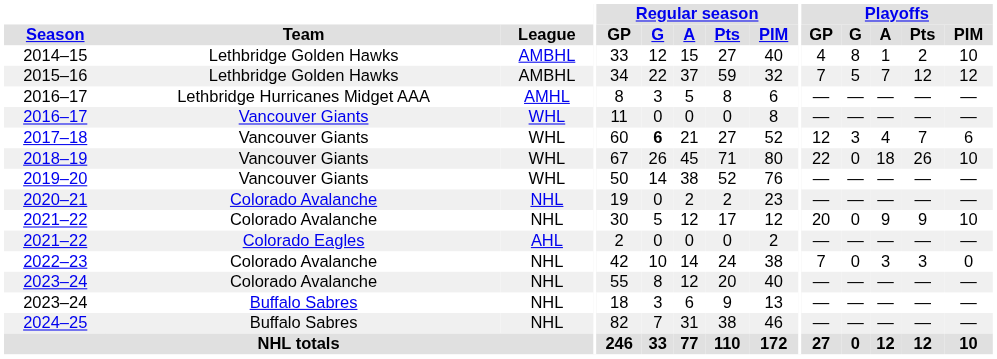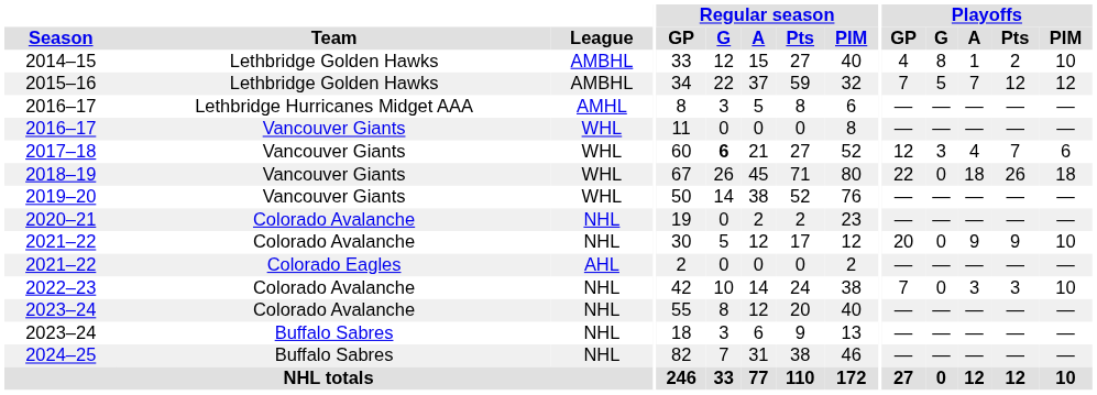 <table border="0" cellpadding="1" cellspacing="0" style="text-align:center; width:60em">
 <tr bgcolor="#e0e0e0">
 <th colspan="3" bgcolor="#ffffff"></th>
 <th rowspan="99" bgcolor="#ffffff"></th>
 <th colspan="5"><a href='#'>Regular season</a></th>
 <th rowspan="99" bgcolor="#ffffff"></th>
 <th colspan="5"><a href='#'>Playoffs</a></th>
 </tr>
 <tr bgcolor="#e0e0e0">
 <th><a href='#'>Season</a></th>
 <th>Team</th>
 <th>League</th>
 <th>GP</th>
 <th><a href='#'>G</a></th>
 <th><a href='#'>A</a></th>
 <th><a href='#'>Pts</a></th>
 <th><a href='#'>PIM</a></th>
 <th>GP</th>
 <th>G</th>
 <th>A</th>
 <th>Pts</th>
 <th>PIM</th>
 </tr>
 <tr>
 <td>2014–15</td>
 <td>Lethbridge Golden Hawks</td>
 <td><a href='#'>AMBHL</a></td>
 <td>33</td>
 <td>12</td>
 <td>15</td>
 <td>27</td>
 <td>40</td>
 <td>4</td>
 <td>8</td>
 <td>1</td>
 <td>2</td>
 <td>10</td>
 </tr>
 <tr bgcolor="#f0f0f0">
 <td>2015–16</td>
 <td>Lethbridge Golden Hawks</td>
 <td>AMBHL</td>
 <td>34</td>
 <td>22</td>
 <td>37</td>
 <td>59</td>
 <td>32</td>
 <td>7</td>
 <td>5</td>
 <td>7</td>
 <td>12</td>
 <td>12</td>
 </tr>
 <tr>
 <td>2016–17</td>
 <td>Lethbridge Hurricanes Midget AAA</td>
 <td><a href='#'>AMHL</a></td>
 <td>8</td>
 <td>3</td>
 <td>5</td>
 <td>8</td>
 <td>6</td>
 <td>—</td>
 <td>—</td>
 <td>—</td>
 <td>—</td>
 <td>—</td>
 </tr>
 <tr bgcolor="#f0f0f0">
 <td><a href='#'>2016–17</a></td>
 <td><a href='#'>Vancouver Giants</a></td>
 <td><a href='#'>WHL</a></td>
 <td>11</td>
 <td>0</td>
 <td>0</td>
 <td>0</td>
 <td>8</td>
 <td>—</td>
 <td>—</td>
 <td>—</td>
 <td>—</td>
 <td>—</td>
 </tr>
 <tr>
 <td><a href='#'>2017–18</a></td>
 <td>Vancouver Giants</td>
 <td>WHL</td>
 <td>60</td>
 <td><strong>6</strong></td>
 <td>21</td>
 <td>27</td>
 <td>52</td>
 <td>12</td>
 <td>3</td>
 <td>4</td>
 <td>7</td>
 <td>6</td>
 </tr>
 <tr bgcolor="#f0f0f0">
 <td><a href='#'>2018–19</a></td>
 <td>Vancouver Giants</td>
 <td>WHL</td>
 <td>67</td>
 <td>26</td>
 <td>45</td>
 <td>71</td>
 <td>80</td>
 <td>22</td>
 <td>0</td>
 <td>18</td>
 <td>26</td>
-<td>10</td>
+<td>18</td>
 </tr>
 <tr>
 <td><a href='#'>2019–20</a></td>
 <td>Vancouver Giants</td>
 <td>WHL</td>
 <td>50</td>
 <td>14</td>
 <td>38</td>
 <td>52</td>
 <td>76</td>
 <td>—</td>
 <td>—</td>
 <td>—</td>
 <td>—</td>
 <td>—</td>
 </tr>
 <tr bgcolor="#f0f0f0">
 <td><a href='#'>2020–21</a></td>
 <td><a href='#'>Colorado Avalanche</a></td>
 <td><a href='#'>NHL</a></td>
 <td>19</td>
 <td>0</td>
 <td>2</td>
 <td>2</td>
 <td>23</td>
 <td>—</td>
 <td>—</td>
 <td>—</td>
 <td>—</td>
 <td>—</td>
 </tr>
 <tr>
 <td><a href='#'>2021–22</a></td>
 <td>Colorado Avalanche</td>
 <td>NHL</td>
 <td>30</td>
 <td>5</td>
 <td>12</td>
 <td>17</td>
 <td>12</td>
 <td>20</td>
 <td>0</td>
 <td>9</td>
 <td>9</td>
 <td>10</td>
 </tr>
 <tr bgcolor="#f0f0f0">
 <td><a href='#'>2021–22</a></td>
 <td><a href='#'>Colorado Eagles</a></td>
 <td><a href='#'>AHL</a></td>
 <td>2</td>
 <td>0</td>
 <td>0</td>
 <td>0</td>
 <td>2</td>
 <td>—</td>
 <td>—</td>
 <td>—</td>
 <td>—</td>
 <td>—</td>
 </tr>
 <tr>
 <td><a href='#'>2022–23</a></td>
 <td>Colorado Avalanche</td>
 <td>NHL</td>
 <td>42</td>
 <td>10</td>
 <td>14</td>
 <td>24</td>
 <td>38</td>
 <td>7</td>
 <td>0</td>
 <td>3</td>
 <td>3</td>
-<td>0</td>
+<td>10</td>
 </tr>
 <tr bgcolor="#f0f0f0">
 <td><a href='#'>2023–24</a></td>
 <td>Colorado Avalanche</td>
 <td>NHL</td>
 <td>55</td>
 <td>8</td>
 <td>12</td>
 <td>20</td>
 <td>40</td>
 <td>—</td>
 <td>—</td>
 <td>—</td>
 <td>—</td>
 <td>—</td>
 </tr>
 <tr>
 <td>2023–24</td>
 <td><a href='#'>Buffalo Sabres</a></td>
 <td>NHL</td>
 <td>18</td>
 <td>3</td>
 <td>6</td>
 <td>9</td>
 <td>13</td>
 <td>—</td>
 <td>—</td>
 <td>—</td>
 <td>—</td>
 <td>—</td>
 </tr>
 <tr bgcolor="#f0f0f0">
 <td><a href='#'>2024–25</a></td>
 <td>Buffalo Sabres</td>
 <td>NHL</td>
 <td>82</td>
 <td>7</td>
 <td>31</td>
 <td>38</td>
 <td>46</td>
 <td>—</td>
 <td>—</td>
 <td>—</td>
 <td>—</td>
 <td>—</td>
 </tr>
 <tr bgcolor="#e0e0e0">
 <th colspan="3">NHL totals</th>
 <th>246</th>
 <th>33</th>
 <th>77</th>
 <th>110</th>
 <th>172</th>
 <th>27</th>
 <th>0</th>
 <th>12</th>
 <th>12</th>
 <th>10</th>
 </tr>
 </table>
